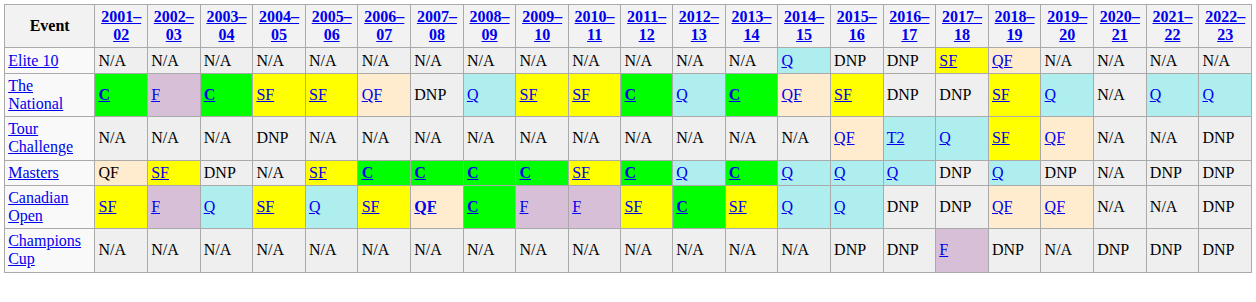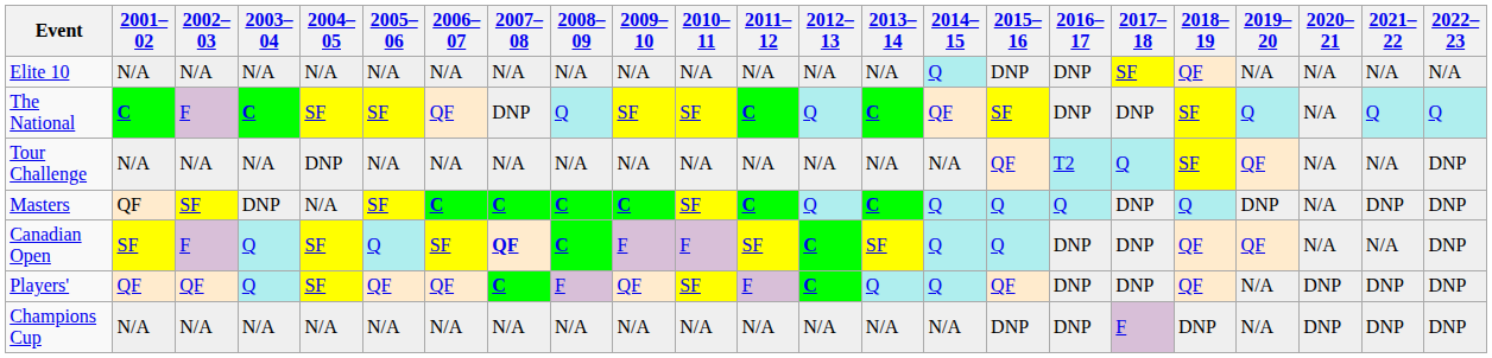 <table class="wikitable">
 <tr>
 <th>Event</th>
 <th><a href='#'>2001–02</a></th>
 <th><a href='#'>2002–03</a></th>
 <th><a href='#'>2003–04</a></th>
 <th><a href='#'>2004–05</a></th>
 <th><a href='#'>2005–06</a></th>
 <th><a href='#'>2006–07</a></th>
 <th><a href='#'>2007–08</a></th>
 <th><a href='#'>2008–09</a></th>
 <th><a href='#'>2009–10</a></th>
 <th><a href='#'>2010–11</a></th>
 <th><a href='#'>2011–12</a></th>
 <th><a href='#'>2012–13</a></th>
 <th><a href='#'>2013–14</a></th>
 <th><a href='#'>2014–15</a></th>
 <th><a href='#'>2015–16</a></th>
 <th><a href='#'>2016–17</a></th>
 <th><a href='#'>2017–18</a></th>
 <th><a href='#'>2018–19</a></th>
 <th><a href='#'>2019–20</a></th>
 <th><a href='#'>2020–21</a></th>
 <th><a href='#'>2021–22</a></th>
 <th><a href='#'>2022–23</a></th>
 </tr>
 <tr>
 <td><a href='#'>Elite 10</a></td>
 <td style="background:#EFEFEF;">N/A</td>
 <td style="background:#EFEFEF;">N/A</td>
 <td style="background:#EFEFEF;">N/A</td>
 <td style="background:#EFEFEF;">N/A</td>
 <td style="background:#EFEFEF;">N/A</td>
 <td style="background:#EFEFEF;">N/A</td>
 <td style="background:#EFEFEF;">N/A</td>
 <td style="background:#EFEFEF;">N/A</td>
 <td style="background:#EFEFEF;">N/A</td>
 <td style="background:#EFEFEF;">N/A</td>
 <td style="background:#EFEFEF;">N/A</td>
 <td style="background:#EFEFEF;">N/A</td>
 <td style="background:#EFEFEF;">N/A</td>
 <td style="background:#afeeee;"><a href='#'>Q</a></td>
 <td style="background:#EFEFEF;">DNP</td>
 <td style="background:#EFEFEF;">DNP</td>
 <td style="background:yellow;"><a href='#'>SF</a></td>
 <td style="background:#ffebcd;"><a href='#'>QF</a></td>
 <td style="background:#EFEFEF;">N/A</td>
 <td style="background:#EFEFEF;">N/A</td>
 <td style="background:#EFEFEF;">N/A</td>
 <td style="background:#EFEFEF;">N/A</td>
 </tr>
 <tr>
 <td><a href='#'>The National</a></td>
 <td style="background:#0f0;"><strong><a href='#'>C</a></strong></td>
 <td style="background:thistle;"><a href='#'>F</a></td>
 <td style="background:#0f0;"><a href='#'><strong>C</strong></a></td>
 <td style="background:yellow;"><a href='#'>SF</a></td>
 <td style="background:yellow;"><a href='#'>SF</a></td>
 <td style="background:#ffebcd;"><a href='#'>QF</a></td>
 <td style="background:#EFEFEF;">DNP</td>
 <td style="background:#afeeee;"><a href='#'>Q</a></td>
 <td style="background:yellow;"><a href='#'>SF</a></td>
 <td style="background:yellow;"><a href='#'>SF</a></td>
 <td style="background:#0f0;"><strong><a href='#'>C</a></strong></td>
 <td style="background:#afeeee;"><a href='#'>Q</a></td>
 <td style="background:#0f0;"><strong><a href='#'>C</a></strong></td>
 <td style="background:#ffebcd;"><a href='#'>QF</a></td>
 <td style="background:yellow;"><a href='#'>SF</a></td>
 <td style="background:#EFEFEF;">DNP</td>
 <td style="background:#EFEFEF;">DNP</td>
 <td style="background:yellow;"><a href='#'>SF</a></td>
 <td style="background:#afeeee;"><a href='#'>Q</a></td>
 <td style="background:#EFEFEF;">N/A</td>
 <td style="background:#afeeee;"><a href='#'>Q</a></td>
 <td style="background:#afeeee;"><a href='#'>Q</a></td>
 </tr>
 <tr>
 <td><a href='#'>Tour Challenge</a></td>
 <td style="background:#EFEFEF;">N/A</td>
 <td style="background:#EFEFEF;">N/A</td>
 <td style="background:#EFEFEF;">N/A</td>
 <td style="background:#EFEFEF;">DNP</td>
 <td style="background:#EFEFEF;">N/A</td>
 <td style="background:#EFEFEF;">N/A</td>
 <td style="background:#EFEFEF;">N/A</td>
 <td style="background:#EFEFEF;">N/A</td>
 <td style="background:#EFEFEF;">N/A</td>
 <td style="background:#EFEFEF;">N/A</td>
 <td style="background:#EFEFEF;">N/A</td>
 <td style="background:#EFEFEF;">N/A</td>
 <td style="background:#EFEFEF;">N/A</td>
 <td style="background:#EFEFEF;">N/A</td>
 <td style="background:#ffebcd;"><a href='#'>QF</a></td>
 <td style="background:#afeeee;"><a href='#'>T2</a></td>
 <td style="background:#afeeee;"><a href='#'>Q</a></td>
 <td style="background:yellow;"><a href='#'>SF</a></td>
 <td style="background:#ffebcd;"><a href='#'>QF</a></td>
 <td style="background:#EFEFEF;">N/A</td>
 <td style="background:#EFEFEF;">N/A</td>
 <td style="background:#EFEFEF;">DNP</td>
 </tr>
 <tr>
 <td><a href='#'>Masters</a></td>
 <td style="background:#ffebcd;">QF</td>
 <td style="background:yellow;"><a href='#'>SF</a></td>
 <td style="background:#EFEFEF;">DNP</td>
 <td style="background:#EFEFEF;">N/A</td>
 <td style="background:yellow;"><a href='#'>SF</a></td>
 <td style="background:#0f0;"><strong><a href='#'>C</a></strong></td>
 <td style="background:#0f0;"><strong><a href='#'>C</a></strong></td>
 <td style="background:#0f0;"><strong><a href='#'>C</a></strong></td>
 <td style="background:#0f0;"><strong><a href='#'>C</a></strong></td>
 <td style="background:yellow;"><a href='#'>SF</a></td>
 <td style="background:#0f0;"><strong><a href='#'>C</a></strong></td>
 <td style="background:#afeeee;"><a href='#'>Q</a></td>
 <td style="background:#0f0;"><strong><a href='#'>C</a></strong></td>
 <td style="background:#afeeee;"><a href='#'>Q</a></td>
 <td style="background:#afeeee;"><a href='#'>Q</a></td>
 <td style="background:#afeeee;"><a href='#'>Q</a></td>
 <td style="background:#EFEFEF;">DNP</td>
 <td style="background:#afeeee;"><a href='#'>Q</a></td>
 <td style="background:#EFEFEF;">DNP</td>
 <td style="background:#EFEFEF;">N/A</td>
 <td style="background:#EFEFEF;">DNP</td>
 <td style="background:#EFEFEF;">DNP</td>
 </tr>
 <tr>
 <td><a href='#'>Canadian Open</a></td>
 <td style="background:yellow;"><a href='#'>SF</a></td>
 <td style="background:thistle;"><a href='#'>F</a></td>
 <td style="background:#afeeee;"><a href='#'>Q</a></td>
 <td style="background:yellow;"><a href='#'>SF</a></td>
 <td style="background:#afeeee;"><a href='#'>Q</a></td>
 <td style="background:yellow;"><a href='#'>SF</a></td>
 <td style="background:#ffebcd;"><strong><a href='#'>QF</a></strong></td>
 <td style="background:#0f0;"><strong><a href='#'>C</a></strong></td>
 <td style="background:thistle;"><a href='#'>F</a></td>
 <td style="background:thistle;"><a href='#'>F</a></td>
 <td style="background:yellow;"><a href='#'>SF</a></td>
 <td style="background:#0f0;"><strong><a href='#'>C</a></strong></td>
 <td style="background:yellow;"><a href='#'>SF</a></td>
 <td style="background:#afeeee;"><a href='#'>Q</a></td>
 <td style="background:#afeeee;"><a href='#'>Q</a></td>
 <td style="background:#EFEFEF;">DNP</td>
 <td style="background:#EFEFEF;">DNP</td>
 <td style="background:#ffebcd;"><a href='#'>QF</a></td>
 <td style="background:#ffebcd;"><a href='#'>QF</a></td>
 <td style="background:#EFEFEF;">N/A</td>
 <td style="background:#EFEFEF;">N/A</td>
 <td style="background:#EFEFEF;">DNP</td>
 </tr>
 <tr>
+<td><a href='#'>Players'</a></td>
+<td style="background:#ffebcd;"><a href='#'>QF</a></td>
+<td style="background:#ffebcd;"><a href='#'>QF</a></td>
+<td style="background:#afeeee;"><a href='#'>Q</a></td>
+<td style="background:yellow;"><a href='#'>SF</a></td>
+<td style="background:#ffebcd;"><a href='#'>QF</a></td>
+<td style="background:#ffebcd;"><a href='#'>QF</a></td>
+<td style="background:#0f0;"><a href='#'><strong>C</strong></a></td>
+<td style="background:thistle;"><a href='#'>F</a></td>
+<td style="background:#ffebcd;"><a href='#'>QF</a></td>
+<td style="background:yellow;"><a href='#'>SF</a></td>
+<td style="background:thistle;"><a href='#'>F</a></td>
+<td style="background:#0f0;"><a href='#'><strong>C</strong></a></td>
+<td style="background:#afeeee;"><a href='#'>Q</a></td>
+<td style="background:#afeeee;"><a href='#'>Q</a></td>
+<td style="background:#ffebcd;"><a href='#'>QF</a></td>
+<td style="background:#EFEFEF;">DNP</td>
+<td style="background:#EFEFEF;">DNP</td>
+<td style="background:#ffebcd;"><a href='#'>QF</a></td>
+<td style="background:#EFEFEF;">N/A</td>
+<td style="background:#EFEFEF;">DNP</td>
+<td style="background:#EFEFEF;">DNP</td>
+<td style="background:#EFEFEF;">DNP</td>
+</tr>
+<tr>
 <td><a href='#'>Champions Cup</a></td>
 <td style="background:#EFEFEF;">N/A</td>
 <td style="background:#EFEFEF;">N/A</td>
 <td style="background:#EFEFEF;">N/A</td>
 <td style="background:#EFEFEF;">N/A</td>
 <td style="background:#EFEFEF;">N/A</td>
 <td style="background:#EFEFEF;">N/A</td>
 <td style="background:#EFEFEF;">N/A</td>
 <td style="background:#EFEFEF;">N/A</td>
 <td style="background:#EFEFEF;">N/A</td>
 <td style="background:#EFEFEF;">N/A</td>
 <td style="background:#EFEFEF;">N/A</td>
 <td style="background:#EFEFEF;">N/A</td>
 <td style="background:#EFEFEF;">N/A</td>
 <td style="background:#EFEFEF;">N/A</td>
 <td style="background:#EFEFEF;">DNP</td>
 <td style="background:#EFEFEF;">DNP</td>
 <td style="background:thistle;"><a href='#'>F</a></td>
 <td style="background:#EFEFEF;">DNP</td>
 <td style="background:#EFEFEF;">N/A</td>
 <td style="background:#EFEFEF;">DNP</td>
 <td style="background:#EFEFEF;">DNP</td>
 <td style="background:#EFEFEF;">DNP</td>
 </tr>
 </table>
